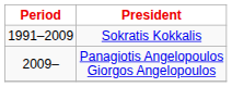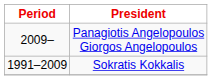 <table class="wikitable" style="text-align: center">
 <tr>
 <th style="color:#ED0000; background:#FFFFFF;">Period</th>
 <th style="color:#ED0000; background:#FFFFFF;">President</th>
 </tr>
 <tr>
+<td>2009–</td>
+<td><a href='#'>Panagiotis Angelopoulos</a><br><a href='#'>Giorgos Angelopoulos</a></td>
+</tr>
+<tr>
 <td>1991–2009</td>
 <td><a href='#'>Sokratis Kokkalis</a></td>
 </tr>
 <tr>
-<td>2009–</td>
-<td><a href='#'>Panagiotis Angelopoulos</a><br><a href='#'>Giorgos Angelopoulos</a></td>
-</tr>
-<tr>
 </tr>
 </table>
